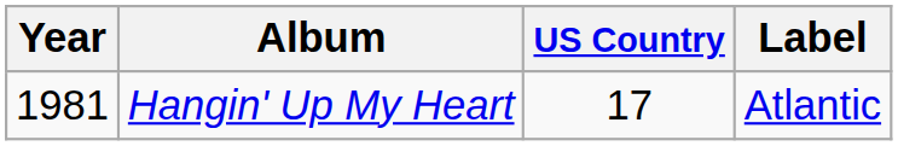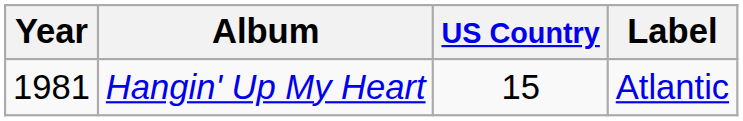 <table class="wikitable sortable">
 <tr>
 <th>Year</th>
 <th>Album</th>
 <th><small><a href='#'>US Country</a></small></th>
 <th>Label</th>
 </tr>
 <tr>
 <td>1981</td>
 <td><em><a href='#'>Hangin' Up My Heart</a></em></td>
-<td style="text-align:center;">17</td>
+<td style="text-align:center;">15</td>
 <td><a href='#'>Atlantic</a></td>
 </tr>
 </table>
